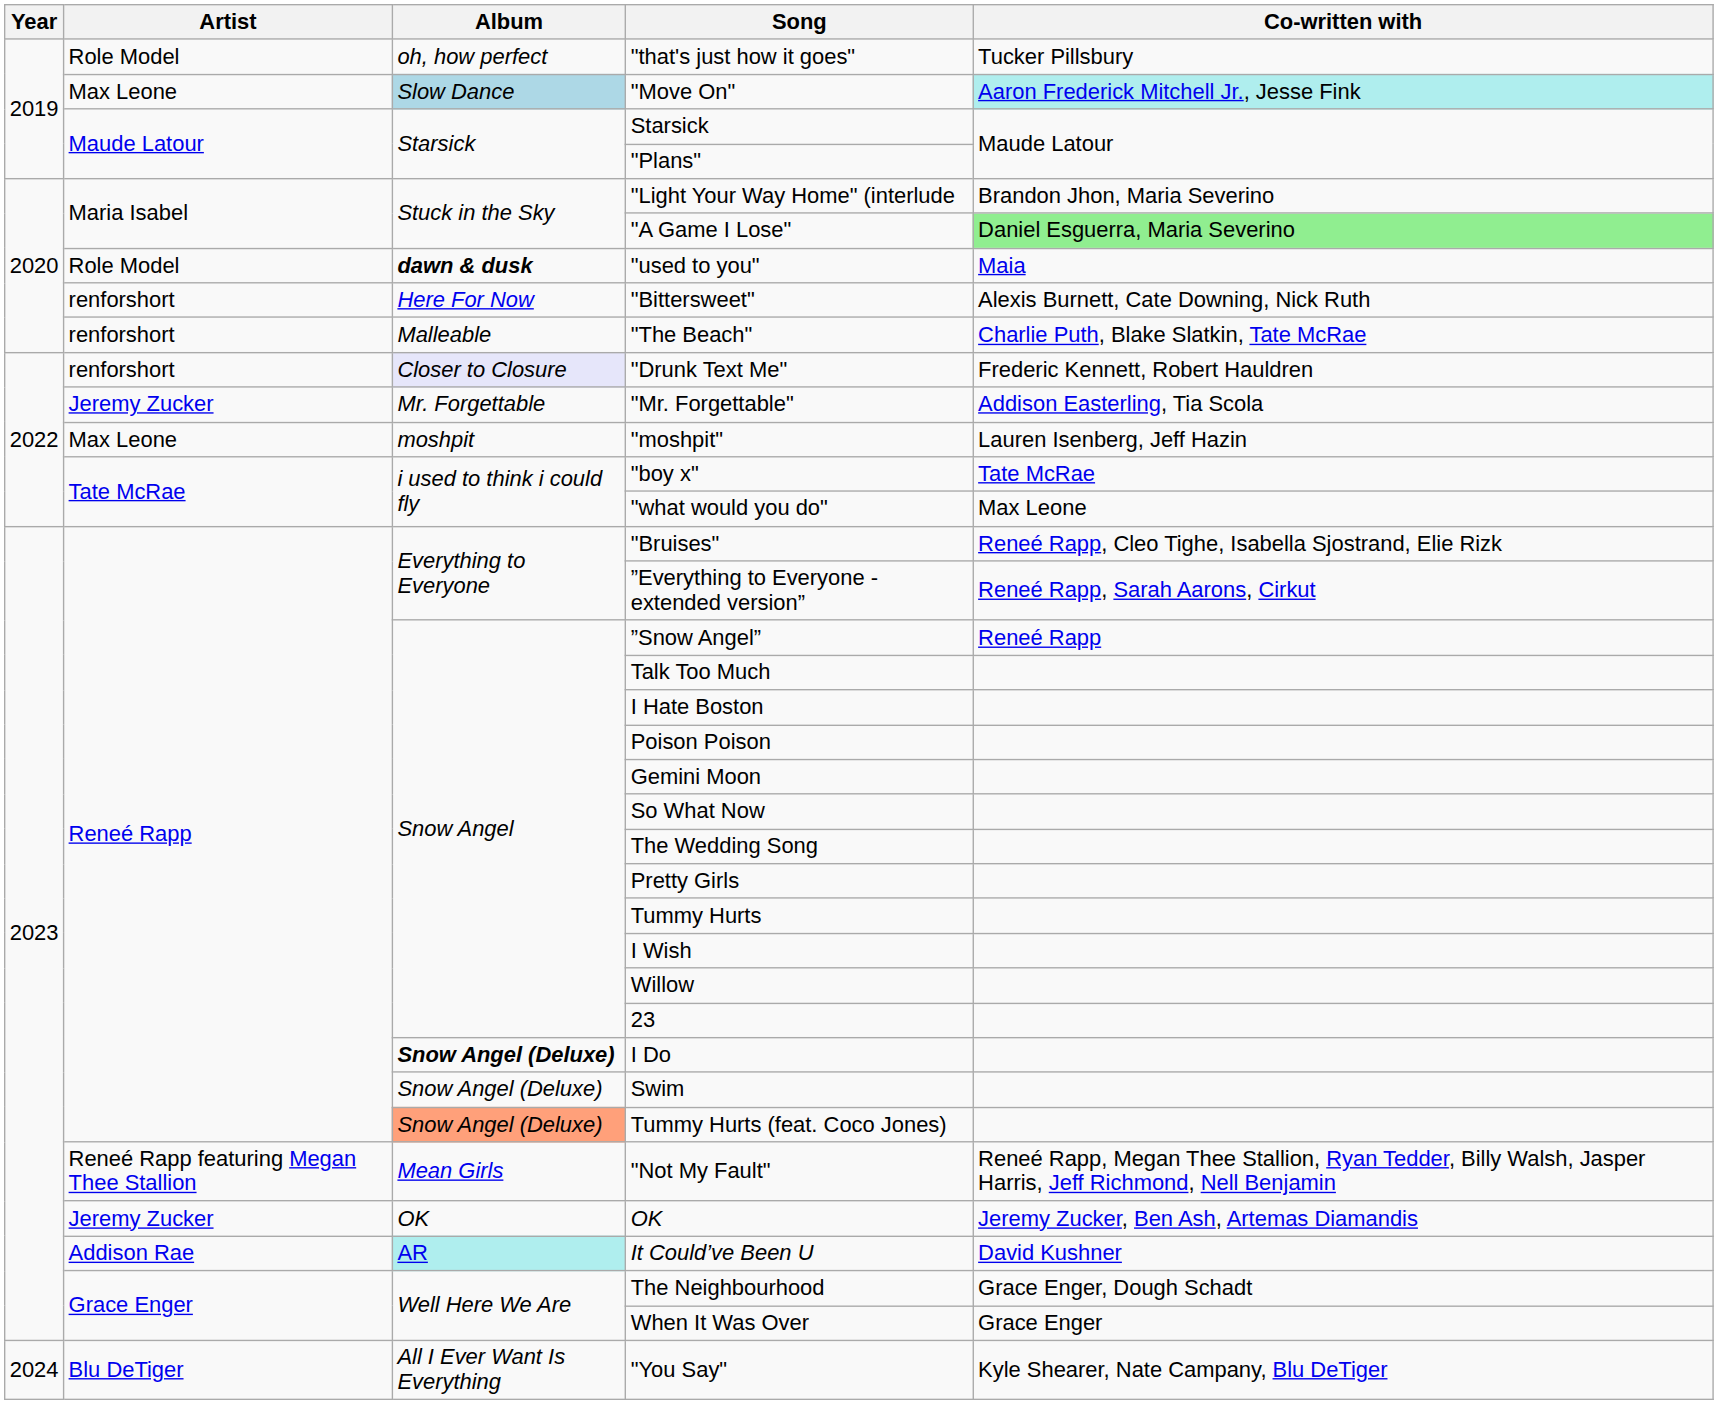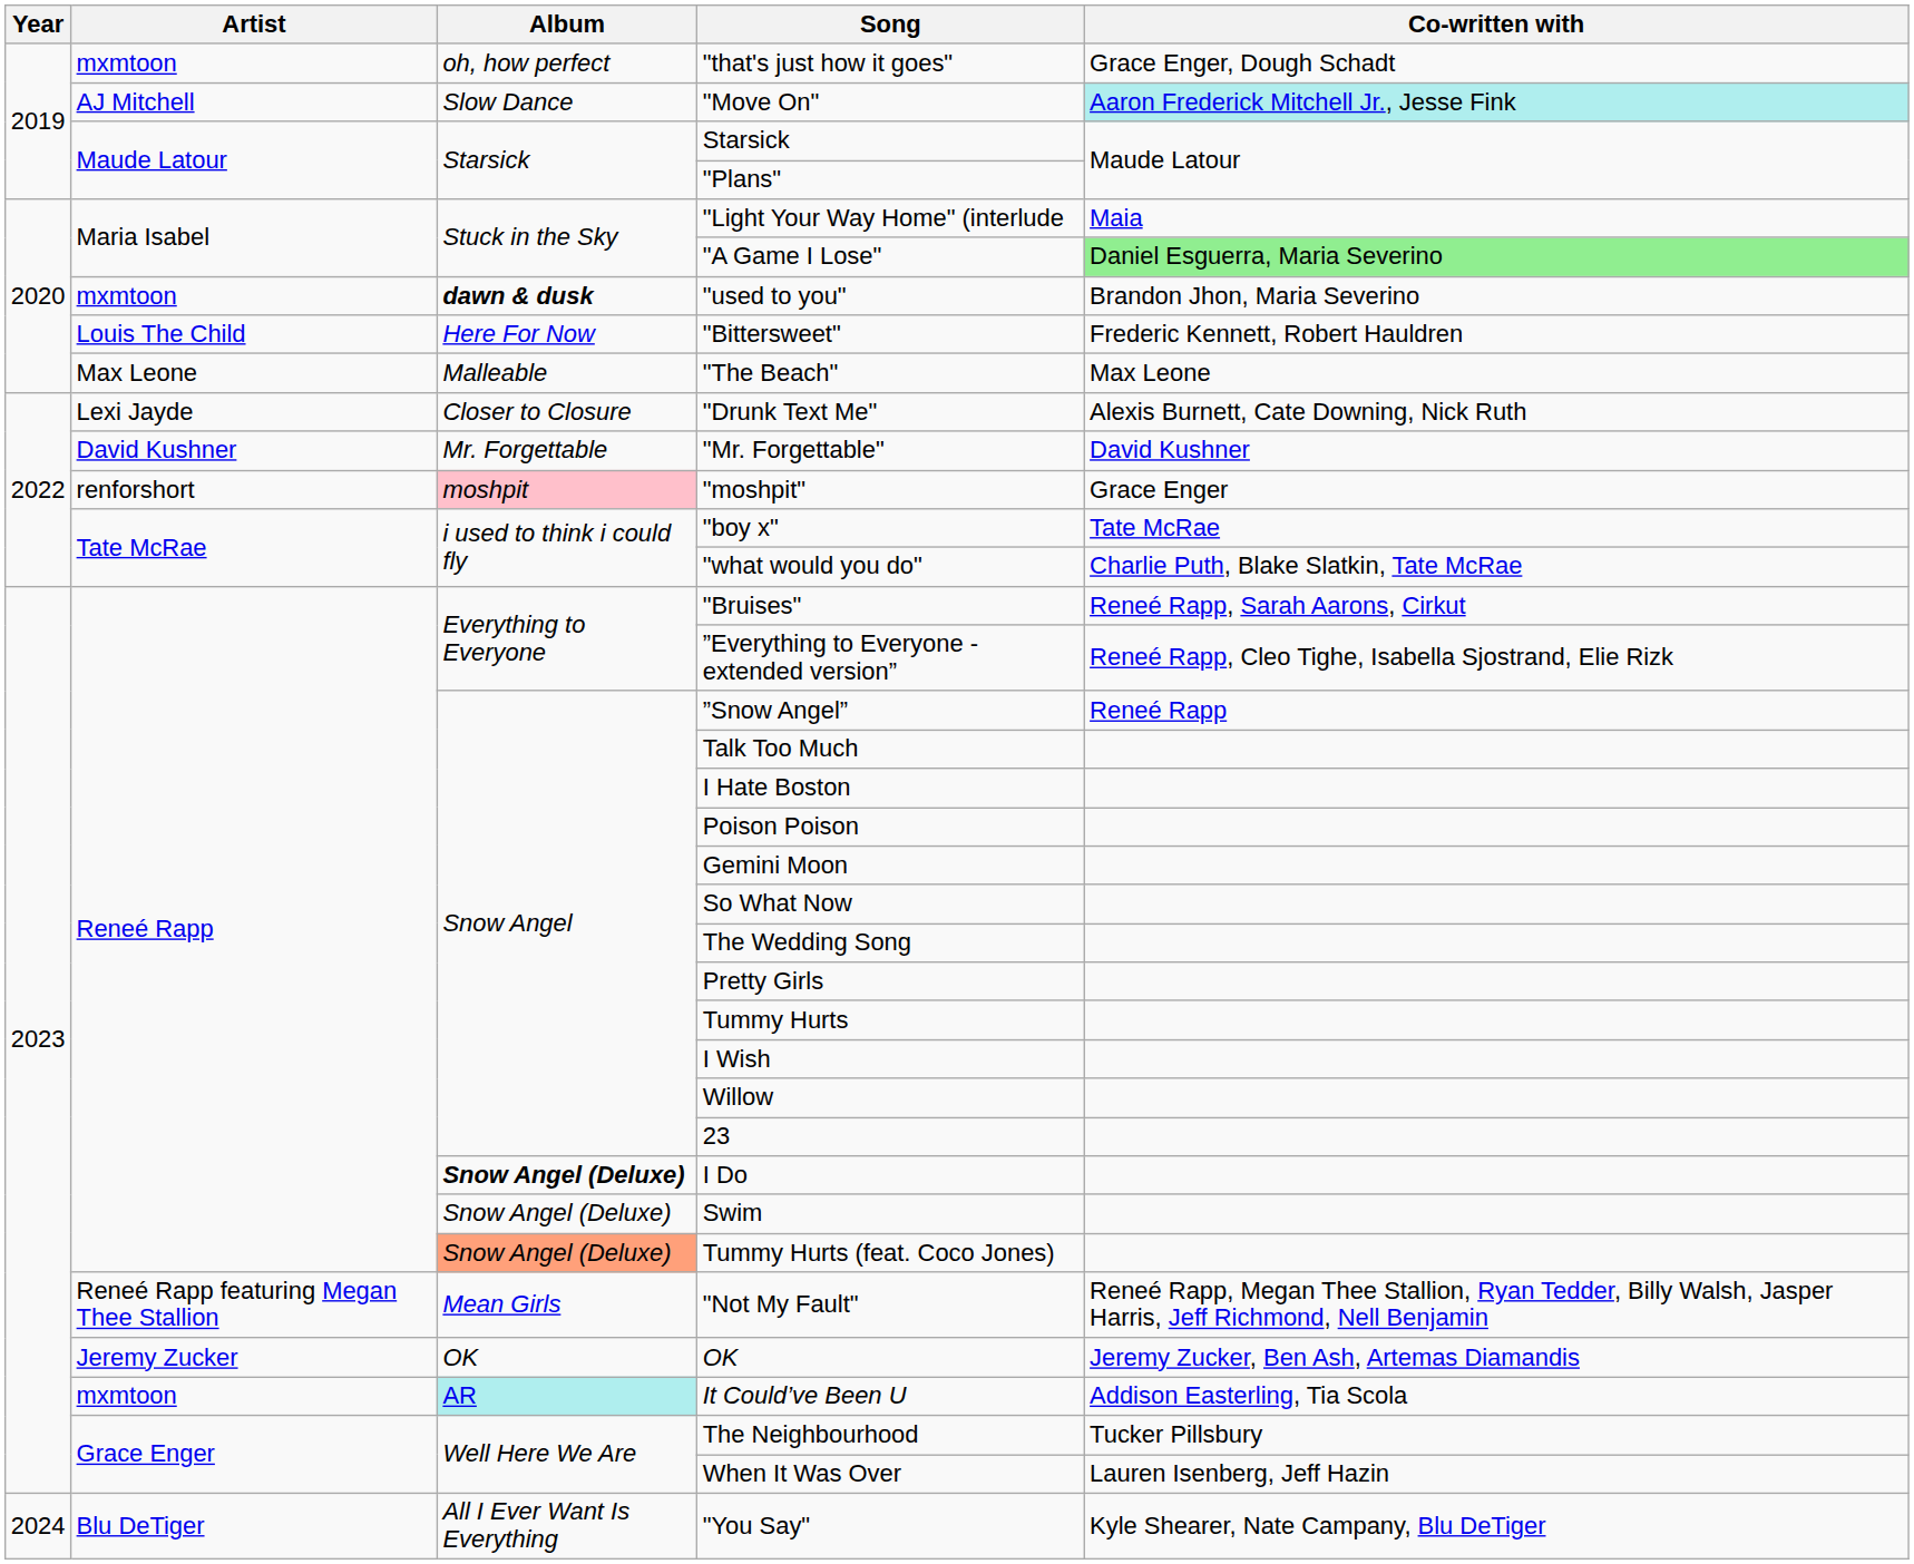 <table class="wikitable">
 <tr>
 <th>Year</th>
 <th>Artist</th>
 <th>Album</th>
 <th>Song</th>
 <th>Co-written with</th>
 </tr>
 <tr>
 <td rowspan="4">2019</td>
-<td>Role Model</td>
+<td><a href='#'>mxmtoon</a></td>
 <td><em>oh, how perfect</em></td>
 <td>"that's just how it goes"</td>
-<td>Tucker Pillsbury</td>
+<td>Grace Enger, Dough Schadt</td>
 </tr>
 <tr>
-<td>Max Leone</td>
-<td style="background: lightblue;"><em>Slow Dance</em></td>
+<td><a href='#'>AJ Mitchell</a></td>
+<td><em>Slow Dance</em></td>
 <td>"Move On"</td>
 <td style="background: paleturquoise;"><a href='#'>Aaron Frederick Mitchell Jr.</a>, Jesse Fink</td>
 </tr>
 <tr>
 <td rowspan="2"><a href='#'>Maude Latour</a></td>
 <td rowspan="2"><em>Starsick</em></td>
 <td>Starsick</td>
 <td rowspan="2">Maude Latour</td>
 </tr>
 <tr>
 <td>"Plans"</td>
 </tr>
 <tr>
 <td rowspan="5">2020</td>
 <td rowspan="2">Maria Isabel</td>
 <td rowspan="2"><em>Stuck in the Sky</em></td>
 <td>"Light Your Way Home" (interlude</td>
-<td>Brandon Jhon, Maria Severino</td>
+<td><a href='#'>Maia</a></td>
 </tr>
 <tr>
 <td>"A Game I Lose"</td>
 <td style="background: lightgreen;">Daniel Esguerra, Maria Severino</td>
 </tr>
 <tr>
-<td>Role Model</td>
+<td><a href='#'>mxmtoon</a></td>
 <td><strong><em>dawn & dusk</em></strong></td>
 <td>"used to you"</td>
-<td><a href='#'>Maia</a></td>
+<td>Brandon Jhon, Maria Severino</td>
+</tr>
+<tr>
+<td><a href='#'>Louis The Child</a></td>
+<td><a href='#'><em>Here For Now</em></a></td>
+<td>"Bittersweet"</td>
+<td>Frederic Kennett, Robert Hauldren</td>
+</tr>
+<tr>
+<td>Max Leone</td>
+<td><em>Malleable</em></td>
+<td>"The Beach"</td>
+<td>Max Leone</td>
+</tr>
+<tr>
+<td rowspan="5">2022</td>
+<td>Lexi Jayde</td>
+<td><em>Closer to Closure</em></td>
+<td>"Drunk Text Me"</td>
+<td>Alexis Burnett, Cate Downing, Nick Ruth</td>
+</tr>
+<tr>
+<td><a href='#'>David Kushner</a></td>
+<td><em>Mr. Forgettable</em></td>
+<td>"Mr. Forgettable"</td>
+<td><a href='#'>David Kushner</a></td>
 </tr>
 <tr>
 <td>renforshort</td>
-<td><a href='#'><em>Here For Now</em></a></td>
-<td>"Bittersweet"</td>
-<td>Alexis Burnett, Cate Downing, Nick Ruth</td>
-</tr>
-<tr>
-<td>renforshort</td>
-<td><em>Malleable</em></td>
-<td>"The Beach"</td>
-<td><a href='#'>Charlie Puth</a>, Blake Slatkin, <a href='#'>Tate McRae</a></td>
-</tr>
-<tr>
-<td rowspan="5">2022</td>
-<td>renforshort</td>
-<td style="background: lavender;"><em>Closer to Closure</em></td>
-<td>"Drunk Text Me"</td>
-<td>Frederic Kennett, Robert Hauldren</td>
-</tr>
-<tr>
-<td><a href='#'>Jeremy Zucker</a></td>
-<td><em>Mr. Forgettable</em></td>
-<td>"Mr. Forgettable"</td>
-<td><a href='#'>Addison Easterling</a>, Tia Scola</td>
-</tr>
-<tr>
-<td>Max Leone</td>
-<td><em>moshpit</em></td>
+<td style="background: pink;"><em>moshpit</em></td>
 <td>"moshpit"</td>
-<td>Lauren Isenberg, Jeff Hazin</td>
+<td>Grace Enger</td>
 </tr>
 <tr>
 <td rowspan="2"><a href='#'>Tate McRae</a></td>
 <td rowspan="2"><em>i used to think i could fly</em></td>
 <td>"boy x"</td>
 <td><a href='#'>Tate McRae</a></td>
 </tr>
 <tr>
 <td>"what would you do"</td>
-<td>Max Leone</td>
+<td><a href='#'>Charlie Puth</a>, Blake Slatkin, <a href='#'>Tate McRae</a></td>
 </tr>
 <tr>
 <td rowspan="22">2023</td>
 <td rowspan="17"><a href='#'>Reneé Rapp</a></td>
 <td rowspan="2"><em>Everything to Everyone</em></td>
 <td>"Bruises"</td>
-<td><a href='#'>Reneé Rapp</a>, Cleo Tighe, Isabella Sjostrand, Elie Rizk</td>
+<td><a href='#'>Reneé Rapp</a>, <a href='#'>Sarah Aarons</a>, <a href='#'>Cirkut</a></td>
 </tr>
 <tr>
 <td>”Everything to Everyone - extended version”</td>
-<td><a href='#'>Reneé Rapp</a>, <a href='#'>Sarah Aarons</a>, <a href='#'>Cirkut</a></td>
+<td><a href='#'>Reneé Rapp</a>, Cleo Tighe, Isabella Sjostrand, Elie Rizk</td>
 </tr>
 <tr>
 <td rowspan="12"><em>Snow Angel</em></td>
 <td>”Snow Angel”</td>
 <td><a href='#'>Reneé Rapp</a></td>
 </tr>
 <tr>
 <td>Talk Too Much</td>
 <td></td>
 </tr>
 <tr>
 <td>I Hate Boston</td>
 <td></td>
 </tr>
 <tr>
 <td>Poison Poison</td>
 <td></td>
 </tr>
 <tr>
 <td>Gemini Moon</td>
 <td></td>
 </tr>
 <tr>
 <td>So What Now</td>
 <td></td>
 </tr>
 <tr>
 <td>The Wedding Song</td>
 <td></td>
 </tr>
 <tr>
 <td>Pretty Girls</td>
 <td></td>
 </tr>
 <tr>
 <td>Tummy Hurts</td>
 <td></td>
 </tr>
 <tr>
 <td>I Wish</td>
 <td></td>
 </tr>
 <tr>
 <td>Willow</td>
 <td></td>
 </tr>
 <tr>
 <td>23</td>
 <td></td>
 </tr>
 <tr>
 <td><strong><em>Snow Angel (Deluxe)</em></strong></td>
 <td>I Do</td>
 <td></td>
 </tr>
 <tr>
 <td><em>Snow Angel (Deluxe)</em></td>
 <td>Swim</td>
 <td></td>
 </tr>
 <tr>
 <td style="background: lightsalmon;"><em>Snow Angel (Deluxe)</em></td>
 <td>Tummy Hurts (feat. Coco Jones)</td>
 <td></td>
 </tr>
 <tr>
 <td>Reneé Rapp featuring <a href='#'>Megan Thee Stallion</a></td>
 <td><em><a href='#'>Mean Girls</a></em></td>
 <td>"Not My Fault"</td>
 <td>Reneé Rapp, Megan Thee Stallion, <a href='#'>Ryan Tedder</a>, Billy Walsh, Jasper Harris, <a href='#'>Jeff Richmond</a>, <a href='#'>Nell Benjamin</a></td>
 </tr>
 <tr>
 <td><a href='#'>Jeremy Zucker</a></td>
 <td><em>OK</em></td>
 <td><em>OK</em></td>
 <td><a href='#'>Jeremy Zucker</a>, <a href='#'>Ben Ash</a>, <a href='#'>Artemas Diamandis</a></td>
 </tr>
 <tr>
-<td><a href='#'>Addison Rae</a></td>
+<td><a href='#'>mxmtoon</a></td>
 <td style="background: paleturquoise;"><a href='#'>AR</a></td>
 <td><em>It Could’ve Been U</em></td>
-<td><a href='#'>David Kushner</a></td>
+<td><a href='#'>Addison Easterling</a>, Tia Scola</td>
 </tr>
 <tr>
 <td rowspan="2"><a href='#'>Grace Enger</a></td>
 <td rowspan="2"><em>Well Here We Are</em></td>
 <td>The Neighbourhood</td>
-<td>Grace Enger, Dough Schadt</td>
+<td>Tucker Pillsbury</td>
 </tr>
 <tr>
 <td>When It Was Over</td>
-<td>Grace Enger</td>
+<td>Lauren Isenberg, Jeff Hazin</td>
 </tr>
 <tr>
 <td>2024</td>
 <td><a href='#'>Blu DeTiger</a></td>
 <td><em>All I Ever Want Is Everything</em></td>
 <td>"You Say"</td>
 <td>Kyle Shearer, Nate Campany, <a href='#'>Blu DeTiger</a></td>
 </tr>
 </table>
